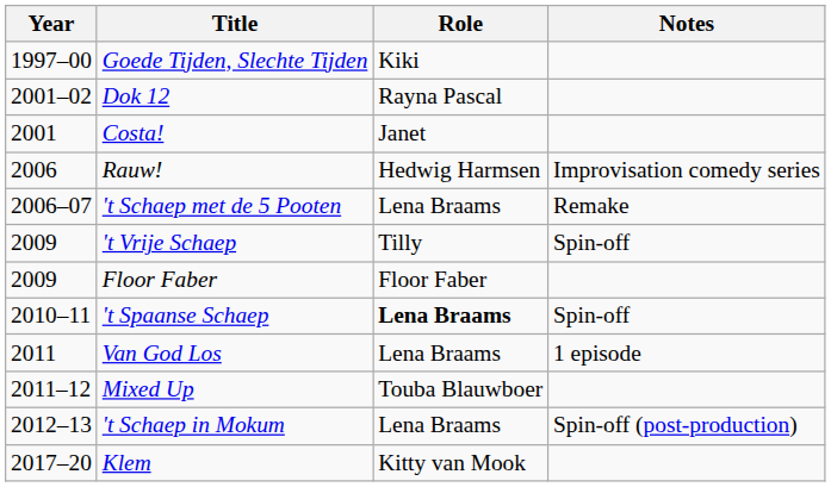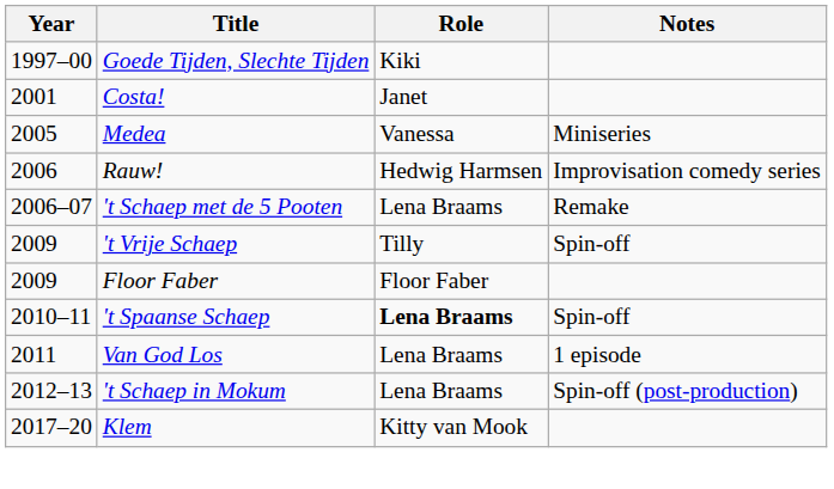 <table class="wikitable">
 <tr>
 <th>Year</th>
 <th>Title</th>
 <th>Role</th>
 <th>Notes</th>
 </tr>
 <tr>
 <td>1997–00</td>
 <td><em><a href='#'>Goede Tijden, Slechte Tijden</a></em></td>
 <td>Kiki</td>
 <td></td>
 </tr>
 <tr>
-<td>2001–02</td>
-<td><em><a href='#'>Dok 12</a></em></td>
-<td>Rayna Pascal</td>
-<td></td>
-</tr>
-<tr>
 <td>2001</td>
 <td><em><a href='#'>Costa!</a></em></td>
 <td>Janet</td>
 <td></td>
+</tr>
+<tr>
+<td>2005</td>
+<td><em><a href='#'>Medea</a></em></td>
+<td>Vanessa</td>
+<td>Miniseries</td>
 </tr>
 <tr>
 <td>2006</td>
 <td><em>Rauw!</em></td>
 <td>Hedwig Harmsen</td>
 <td>Improvisation comedy series</td>
 </tr>
 <tr>
 <td>2006–07</td>
 <td><em><a href='#'>'t Schaep met de 5 Pooten</a></em></td>
 <td>Lena Braams</td>
 <td>Remake</td>
 </tr>
 <tr>
 <td>2009</td>
 <td><em><a href='#'>'t Vrije Schaep</a></em></td>
 <td>Tilly</td>
 <td>Spin-off</td>
 </tr>
 <tr>
 <td>2009</td>
 <td><em>Floor Faber</em></td>
 <td>Floor Faber</td>
 <td></td>
 </tr>
 <tr>
 <td>2010–11</td>
 <td><em><a href='#'>'t Spaanse Schaep</a></em></td>
 <td><strong>Lena Braams</strong></td>
 <td>Spin-off</td>
 </tr>
 <tr>
 <td>2011</td>
 <td><em><a href='#'>Van God Los</a></em></td>
 <td>Lena Braams</td>
 <td>1 episode</td>
 </tr>
 <tr>
-<td>2011–12</td>
-<td><em><a href='#'>Mixed Up</a></em></td>
-<td>Touba Blauwboer</td>
-<td></td>
-</tr>
-<tr>
 <td>2012–13</td>
 <td><em><a href='#'>'t Schaep in Mokum</a></em></td>
 <td>Lena Braams</td>
 <td>Spin-off (<a href='#'>post-production</a>)</td>
 </tr>
 <tr>
 <td>2017–20</td>
 <td><em><a href='#'>Klem</a></em></td>
 <td>Kitty van Mook</td>
 <td></td>
 </tr>
 </table>
